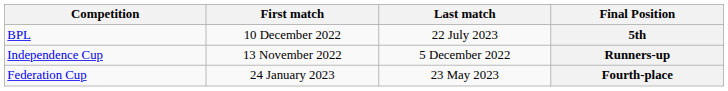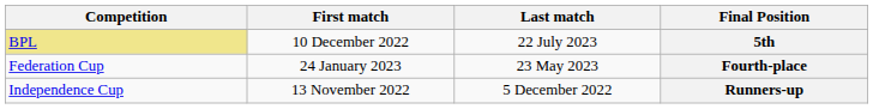 <table class="wikitable" style="text-align:center; width:900px; font-size="80%";">
 <tr>
 <th style="text-align:center; width:200px;">Competition</th>
 <th style="text-align:center; width:170px;">First match</th>
 <th style="text-align:center; width:170px;">Last match</th>
 <th style="text-align:center; width:170px;">Final Position</th>
 </tr>
 <tr>
-<td style="text-align:left;"><a href='#'>BPL</a></td>
+<td style="background: khaki; text-align:left;"><a href='#'>BPL</a></td>
 <td>10 December 2022</td>
 <td>22 July 2023</td>
 <th>5th</th>
+</tr>
+<tr>
+<td style="text-align:left;"><a href='#'>Federation Cup</a></td>
+<td>24 January 2023</td>
+<td>23 May 2023</td>
+<th>Fourth-place</th>
 </tr>
 <tr>
 <td style="text-align:left;"><a href='#'>Independence Cup</a></td>
 <td>13 November 2022</td>
 <td>5 December 2022</td>
 <th>Runners-up</th>
 </tr>
-<tr>
-<td style="text-align:left;"><a href='#'>Federation Cup</a></td>
-<td>24 January 2023</td>
-<td>23 May 2023</td>
-<th>Fourth-place</th>
-</tr>
 </table>
